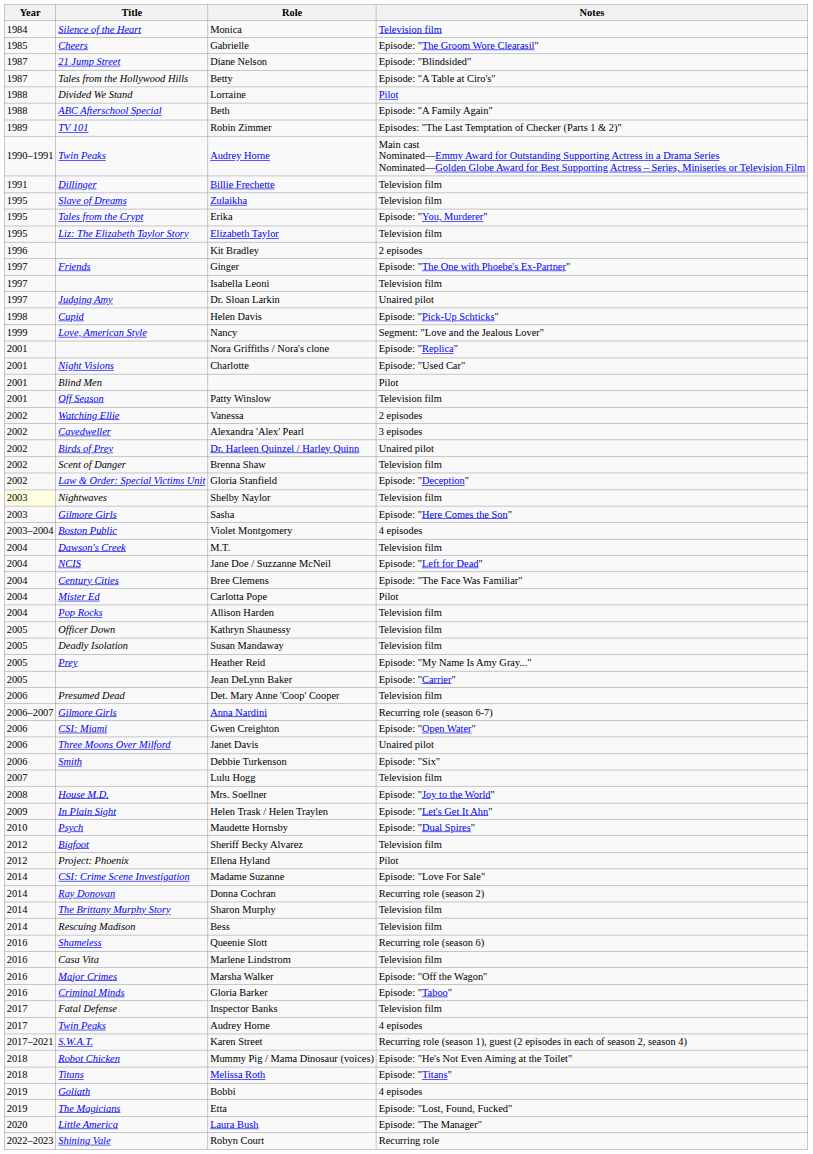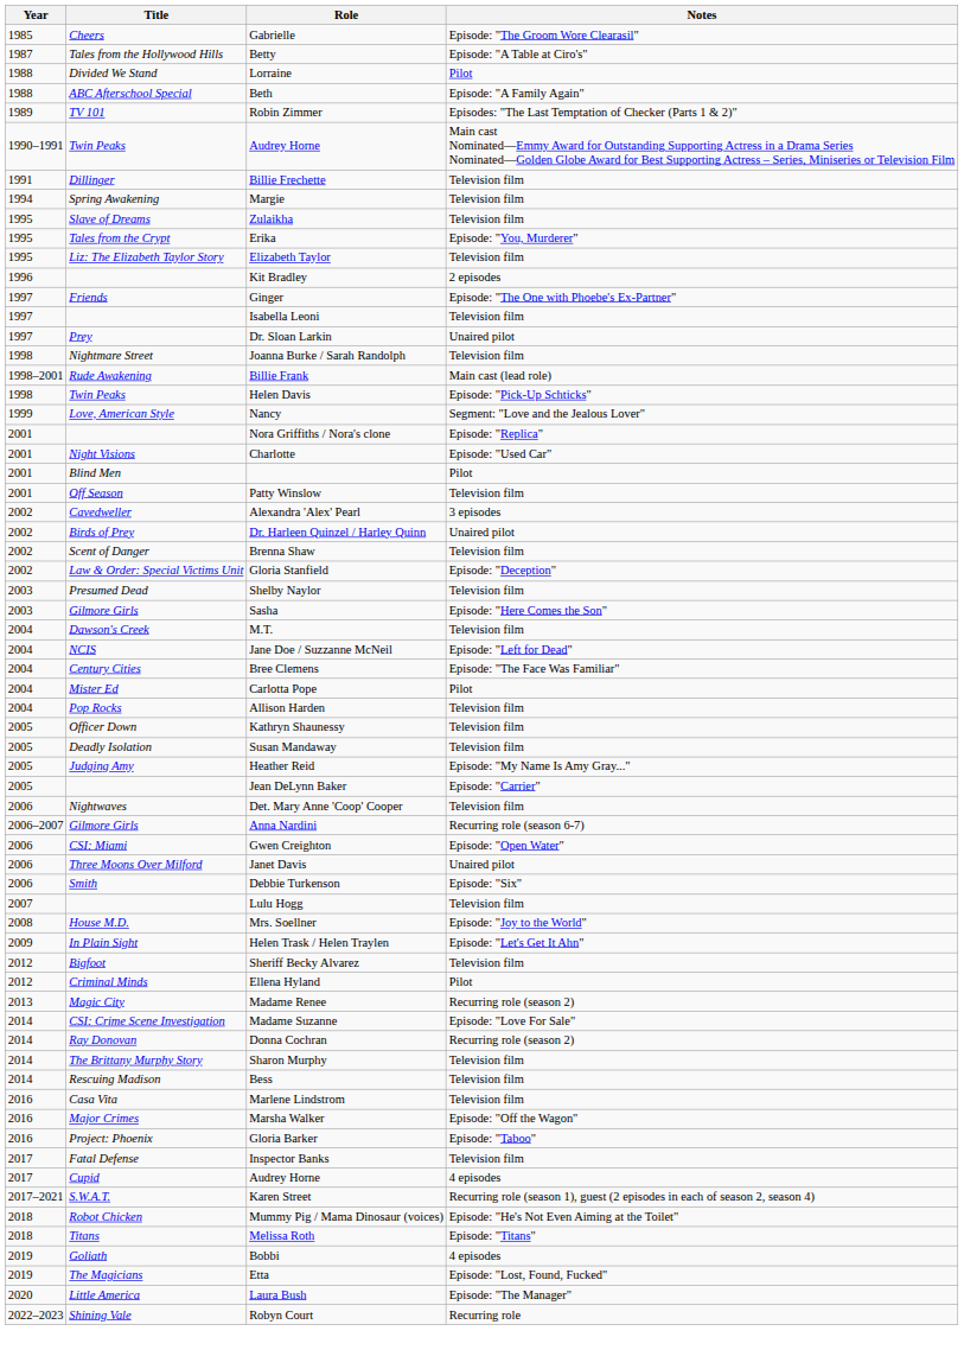 <table class="wikitable sortable">
 <tr>
 <th>Year</th>
 <th>Title</th>
 <th>Role</th>
 <th class="unsortable">Notes</th>
 </tr>
 <tr>
-<td>1984</td>
-<td><em><a href='#'>Silence of the Heart</a></em></td>
-<td>Monica</td>
-<td><a href='#'>Television film</a></td>
-</tr>
-<tr>
 <td>1985</td>
 <td><em><a href='#'>Cheers</a></em></td>
 <td>Gabrielle</td>
 <td>Episode: "<a href='#'>The Groom Wore Clearasil</a>"</td>
-</tr>
-<tr>
-<td>1987</td>
-<td><em><a href='#'>21 Jump Street</a></em></td>
-<td>Diane Nelson</td>
-<td>Episode: "Blindsided"</td>
 </tr>
 <tr>
 <td>1987</td>
 <td><em>Tales from the Hollywood Hills</em></td>
 <td>Betty</td>
 <td>Episode: "A Table at Ciro's"</td>
 </tr>
 <tr>
 <td>1988</td>
 <td><em>Divided We Stand</em></td>
 <td>Lorraine</td>
 <td><a href='#'>Pilot</a></td>
 </tr>
 <tr>
 <td>1988</td>
 <td><em><a href='#'>ABC Afterschool Special</a></em></td>
 <td>Beth</td>
 <td>Episode: "A Family Again"</td>
 </tr>
 <tr>
 <td>1989</td>
 <td><em><a href='#'>TV 101</a></em></td>
 <td>Robin Zimmer</td>
 <td>Episodes: "The Last Temptation of Checker (Parts 1 & 2)"</td>
 </tr>
 <tr>
 <td>1990–1991</td>
 <td><em><a href='#'>Twin Peaks</a></em></td>
 <td><a href='#'>Audrey Horne</a></td>
 <td>Main cast<br>Nominated—<a href='#'>Emmy Award for Outstanding Supporting Actress in a Drama Series</a><br>Nominated—<a href='#'>Golden Globe Award for Best Supporting Actress&nbsp;– Series, Miniseries or Television Film</a></td>
 </tr>
 <tr>
 <td>1991</td>
 <td><em><a href='#'>Dillinger</a></em></td>
 <td><a href='#'>Billie Frechette</a></td>
+<td>Television film</td>
+</tr>
+<tr>
+<td>1994</td>
+<td><em>Spring Awakening</em></td>
+<td>Margie</td>
 <td>Television film</td>
 </tr>
 <tr>
 <td>1995</td>
 <td><em><a href='#'>Slave of Dreams</a></em></td>
 <td><a href='#'>Zulaikha</a></td>
 <td>Television film</td>
 </tr>
 <tr>
 <td>1995</td>
 <td><em><a href='#'>Tales from the Crypt</a></em></td>
 <td>Erika</td>
 <td>Episode: "<a href='#'>You, Murderer</a>"</td>
 </tr>
 <tr>
 <td>1995</td>
 <td><em><a href='#'>Liz: The Elizabeth Taylor Story</a></em></td>
 <td><a href='#'>Elizabeth Taylor</a></td>
 <td>Television film</td>
 </tr>
 <tr>
 <td>1996</td>
 <td><em></em></td>
 <td>Kit Bradley</td>
 <td>2 episodes</td>
 </tr>
 <tr>
 <td>1997</td>
 <td><em><a href='#'>Friends</a></em></td>
 <td>Ginger</td>
 <td>Episode: "<a href='#'>The One with Phoebe's Ex-Partner</a>"</td>
 </tr>
 <tr>
 <td>1997</td>
 <td><em></em></td>
 <td>Isabella Leoni</td>
 <td>Television film</td>
 </tr>
 <tr>
 <td>1997</td>
-<td><em><a href='#'>Judging Amy</a></em></td>
+<td><em><a href='#'>Prey</a></em></td>
 <td>Dr. Sloan Larkin</td>
 <td>Unaired pilot</td>
 </tr>
 <tr>
 <td>1998</td>
-<td><em><a href='#'>Cupid</a></em></td>
+<td><em>Nightmare Street</em></td>
+<td>Joanna Burke / Sarah Randolph</td>
+<td>Television film</td>
+</tr>
+<tr>
+<td>1998–2001</td>
+<td><em><a href='#'>Rude Awakening</a></em></td>
+<td><a href='#'>Billie Frank</a></td>
+<td>Main cast (lead role)</td>
+</tr>
+<tr>
+<td>1998</td>
+<td><em><a href='#'>Twin Peaks</a></em></td>
 <td>Helen Davis</td>
 <td>Episode: "<a href='#'>Pick-Up Schticks</a>"</td>
 </tr>
 <tr>
 <td>1999</td>
 <td><em><a href='#'>Love, American Style</a></em></td>
 <td>Nancy</td>
 <td>Segment: "Love and the Jealous Lover"</td>
 </tr>
 <tr>
 <td>2001</td>
 <td><em></em></td>
 <td>Nora Griffiths / Nora's clone</td>
 <td>Episode: "<a href='#'>Replica</a>"</td>
 </tr>
 <tr>
 <td>2001</td>
 <td><em><a href='#'>Night Visions</a></em></td>
 <td>Charlotte</td>
 <td>Episode: "Used Car"</td>
 </tr>
 <tr>
 <td>2001</td>
 <td><em>Blind Men</em></td>
 <td></td>
 <td>Pilot</td>
 </tr>
 <tr>
 <td>2001</td>
 <td><em><a href='#'>Off Season</a></em></td>
 <td>Patty Winslow</td>
 <td>Television film</td>
 </tr>
 <tr>
 <td>2002</td>
-<td><em><a href='#'>Watching Ellie</a></em></td>
-<td>Vanessa</td>
-<td>2 episodes</td>
-</tr>
-<tr>
-<td>2002</td>
 <td><em><a href='#'>Cavedweller</a></em></td>
 <td>Alexandra 'Alex' Pearl</td>
 <td>3 episodes</td>
 </tr>
 <tr>
 <td>2002</td>
 <td><em><a href='#'>Birds of Prey</a></em></td>
 <td><a href='#'>Dr. Harleen Quinzel / Harley Quinn</a></td>
 <td>Unaired pilot</td>
 </tr>
 <tr>
 <td>2002</td>
 <td><em>Scent of Danger</em></td>
 <td>Brenna Shaw</td>
 <td>Television film</td>
 </tr>
 <tr>
 <td>2002</td>
 <td><em><a href='#'>Law & Order: Special Victims Unit</a></em></td>
 <td>Gloria Stanfield</td>
 <td>Episode: "<a href='#'>Deception</a>"</td>
 </tr>
 <tr>
-<td style="background: lightyellow;">2003</td>
-<td><em>Nightwaves</em></td>
+<td>2003</td>
+<td><em>Presumed Dead</em></td>
 <td>Shelby Naylor</td>
 <td>Television film</td>
 </tr>
 <tr>
 <td>2003</td>
 <td><em><a href='#'>Gilmore Girls</a></em></td>
 <td>Sasha</td>
 <td>Episode: "<a href='#'>Here Comes the Son</a>"</td>
-</tr>
-<tr>
-<td>2003–2004</td>
-<td><em><a href='#'>Boston Public</a></em></td>
-<td>Violet Montgomery</td>
-<td>4 episodes</td>
 </tr>
 <tr>
 <td>2004</td>
 <td><em><a href='#'>Dawson's Creek</a></em></td>
 <td>M.T.</td>
 <td>Television film</td>
 </tr>
 <tr>
 <td>2004</td>
 <td><em><a href='#'>NCIS</a></em></td>
 <td>Jane Doe / Suzzanne McNeil</td>
 <td>Episode: "<a href='#'>Left for Dead</a>"</td>
 </tr>
 <tr>
 <td>2004</td>
 <td><em><a href='#'>Century Cities</a></em></td>
 <td>Bree Clemens</td>
 <td>Episode: "The Face Was Familiar"</td>
 </tr>
 <tr>
 <td>2004</td>
 <td><em><a href='#'>Mister Ed</a></em></td>
 <td>Carlotta Pope</td>
 <td>Pilot</td>
 </tr>
 <tr>
 <td>2004</td>
 <td><em><a href='#'>Pop Rocks</a></em></td>
 <td>Allison Harden</td>
 <td>Television film</td>
 </tr>
 <tr>
 <td>2005</td>
 <td><em>Officer Down</em></td>
 <td>Kathryn Shaunessy</td>
 <td>Television film</td>
 </tr>
 <tr>
 <td>2005</td>
 <td><em>Deadly Isolation</em></td>
 <td>Susan Mandaway</td>
 <td>Television film</td>
 </tr>
 <tr>
 <td>2005</td>
-<td><em><a href='#'>Prey</a></em></td>
+<td><em><a href='#'>Judging Amy</a></em></td>
 <td>Heather Reid</td>
 <td>Episode: "My Name Is Amy Gray..."</td>
 </tr>
 <tr>
 <td>2005</td>
 <td><em></em></td>
 <td>Jean DeLynn Baker</td>
 <td>Episode: "<a href='#'>Carrier</a>"</td>
 </tr>
 <tr>
 <td>2006</td>
-<td><em>Presumed Dead</em></td>
+<td><em>Nightwaves</em></td>
 <td>Det. Mary Anne 'Coop' Cooper</td>
 <td>Television film</td>
 </tr>
 <tr>
 <td>2006–2007</td>
 <td><em><a href='#'>Gilmore Girls</a></em></td>
 <td><a href='#'>Anna Nardini</a></td>
 <td>Recurring role (season 6-7)</td>
 </tr>
 <tr>
 <td>2006</td>
 <td><em><a href='#'>CSI: Miami</a></em></td>
 <td>Gwen Creighton</td>
 <td>Episode: "<a href='#'>Open Water</a>"</td>
 </tr>
 <tr>
 <td>2006</td>
 <td><em><a href='#'>Three Moons Over Milford</a></em></td>
 <td>Janet Davis</td>
 <td>Unaired pilot</td>
 </tr>
 <tr>
 <td>2006</td>
 <td><em><a href='#'>Smith</a></em></td>
 <td>Debbie Turkenson</td>
 <td>Episode: "Six"</td>
 </tr>
 <tr>
 <td>2007</td>
 <td><em></em></td>
 <td>Lulu Hogg</td>
 <td>Television film</td>
 </tr>
 <tr>
 <td>2008</td>
 <td><em><a href='#'>House M.D.</a></em></td>
 <td>Mrs. Soellner</td>
 <td>Episode: "<a href='#'>Joy to the World</a>"</td>
 </tr>
 <tr>
 <td>2009</td>
 <td><em><a href='#'>In Plain Sight</a></em></td>
 <td>Helen Trask / Helen Traylen</td>
 <td>Episode: "<a href='#'>Let's Get It Ahn</a>"</td>
 </tr>
 <tr>
-<td>2010</td>
-<td><em><a href='#'>Psych</a></em></td>
-<td>Maudette Hornsby</td>
-<td>Episode: "<a href='#'>Dual Spires</a>"</td>
-</tr>
-<tr>
 <td>2012</td>
 <td><em><a href='#'>Bigfoot</a></em></td>
 <td>Sheriff Becky Alvarez</td>
 <td>Television film</td>
 </tr>
 <tr>
 <td>2012</td>
-<td><em>Project: Phoenix</em></td>
+<td><em><a href='#'>Criminal Minds</a></em></td>
 <td>Ellena Hyland</td>
 <td>Pilot</td>
+</tr>
+<tr>
+<td>2013</td>
+<td><em><a href='#'>Magic City</a></em></td>
+<td>Madame Renee</td>
+<td>Recurring role (season 2)</td>
 </tr>
 <tr>
 <td>2014</td>
 <td><em><a href='#'>CSI: Crime Scene Investigation</a></em></td>
 <td>Madame Suzanne</td>
 <td>Episode: "Love For Sale"</td>
 </tr>
 <tr>
 <td>2014</td>
 <td><em><a href='#'>Ray Donovan</a></em></td>
 <td>Donna Cochran</td>
 <td>Recurring role (season 2)</td>
 </tr>
 <tr>
 <td>2014</td>
 <td><em><a href='#'>The Brittany Murphy Story</a></em></td>
 <td>Sharon Murphy</td>
 <td>Television film</td>
 </tr>
 <tr>
 <td>2014</td>
 <td><em>Rescuing Madison</em></td>
 <td>Bess</td>
 <td>Television film</td>
 </tr>
 <tr>
 <td>2016</td>
-<td><em><a href='#'>Shameless</a></em></td>
-<td>Queenie Slott</td>
-<td>Recurring role (season 6)</td>
-</tr>
-<tr>
-<td>2016</td>
 <td><em>Casa Vita</em></td>
 <td>Marlene Lindstrom</td>
 <td>Television film</td>
 </tr>
 <tr>
 <td>2016</td>
 <td><em><a href='#'>Major Crimes</a></em></td>
 <td>Marsha Walker</td>
 <td>Episode: "Off the Wagon"</td>
 </tr>
 <tr>
 <td>2016</td>
-<td><em><a href='#'>Criminal Minds</a></em></td>
+<td><em>Project: Phoenix</em></td>
 <td>Gloria Barker</td>
 <td>Episode: "<a href='#'>Taboo</a>"</td>
 </tr>
 <tr>
 <td>2017</td>
 <td><em>Fatal Defense</em></td>
 <td>Inspector Banks</td>
 <td>Television film</td>
 </tr>
 <tr>
 <td>2017</td>
-<td><em><a href='#'>Twin Peaks</a></em></td>
+<td><em><a href='#'>Cupid</a></em></td>
 <td>Audrey Horne</td>
 <td>4 episodes</td>
 </tr>
 <tr>
 <td>2017–2021</td>
 <td><em><a href='#'>S.W.A.T.</a></em></td>
 <td>Karen Street</td>
 <td>Recurring role (season 1), guest (2 episodes in each of season 2, season 4)</td>
 </tr>
 <tr>
 <td>2018</td>
 <td><em><a href='#'>Robot Chicken</a></em></td>
 <td>Mummy Pig / Mama Dinosaur (voices)</td>
 <td>Episode: "He's Not Even Aiming at the Toilet"</td>
 </tr>
 <tr>
 <td>2018</td>
 <td><em><a href='#'>Titans</a></em></td>
 <td><a href='#'>Melissa Roth</a></td>
 <td>Episode: "<a href='#'>Titans</a>"</td>
 </tr>
 <tr>
 <td>2019</td>
 <td><em><a href='#'>Goliath</a></em></td>
 <td>Bobbi</td>
 <td>4 episodes</td>
 </tr>
 <tr>
 <td>2019</td>
 <td><em><a href='#'>The Magicians</a></em></td>
 <td>Etta</td>
 <td>Episode: "Lost, Found, Fucked"</td>
 </tr>
 <tr>
 <td>2020</td>
 <td><em><a href='#'>Little America</a></em></td>
 <td><a href='#'>Laura Bush</a></td>
 <td>Episode: "The Manager"</td>
 </tr>
 <tr>
 <td>2022–2023</td>
 <td><em><a href='#'>Shining Vale</a></em></td>
 <td>Robyn Court</td>
 <td>Recurring role</td>
 </tr>
 </table>
